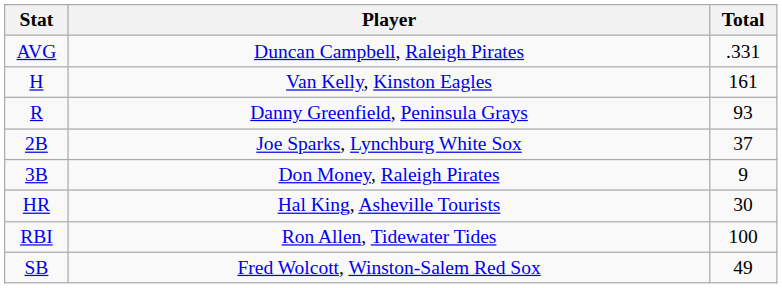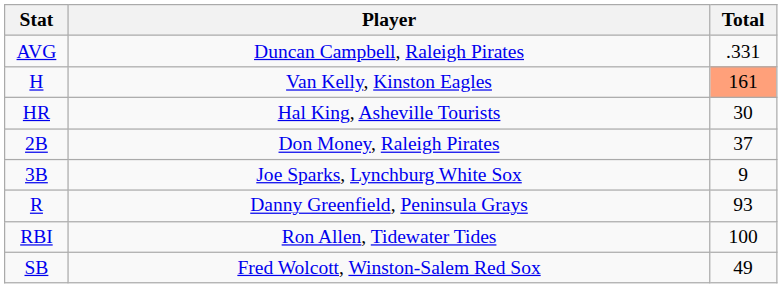 <table class="wikitable" width="40%" style="text-align:center;">
 <tr>
 <th width="5%">Stat</th>
 <th width="60%">Player</th>
 <th width="5%">Total</th>
 </tr>
 <tr>
 <td><a href='#'>AVG</a></td>
 <td><a href='#'>Duncan Campbell</a>, <a href='#'>Raleigh Pirates</a></td>
 <td>.331</td>
 </tr>
 <tr>
 <td><a href='#'>H</a></td>
 <td><a href='#'>Van Kelly</a>, <a href='#'>Kinston Eagles</a></td>
-<td>161</td>
+<td style="background: lightsalmon;">161</td>
+</tr>
+<tr>
+<td><a href='#'>HR</a></td>
+<td><a href='#'>Hal King</a>, <a href='#'>Asheville Tourists</a></td>
+<td>30</td>
+</tr>
+<tr>
+<td><a href='#'>2B</a></td>
+<td><a href='#'>Don Money</a>, <a href='#'>Raleigh Pirates</a></td>
+<td>37</td>
+</tr>
+<tr>
+<td><a href='#'>3B</a></td>
+<td><a href='#'>Joe Sparks</a>, <a href='#'>Lynchburg White Sox</a></td>
+<td>9</td>
 </tr>
 <tr>
 <td><a href='#'>R</a></td>
 <td><a href='#'>Danny Greenfield</a>, <a href='#'>Peninsula Grays</a></td>
 <td>93</td>
-</tr>
-<tr>
-<td><a href='#'>2B</a></td>
-<td><a href='#'>Joe Sparks</a>, <a href='#'>Lynchburg White Sox</a></td>
-<td>37</td>
-</tr>
-<tr>
-<td><a href='#'>3B</a></td>
-<td><a href='#'>Don Money</a>, <a href='#'>Raleigh Pirates</a></td>
-<td>9</td>
-</tr>
-<tr>
-<td><a href='#'>HR</a></td>
-<td><a href='#'>Hal King</a>, <a href='#'>Asheville Tourists</a></td>
-<td>30</td>
 </tr>
 <tr>
 <td><a href='#'>RBI</a></td>
 <td><a href='#'>Ron Allen</a>, <a href='#'>Tidewater Tides</a></td>
 <td>100</td>
 </tr>
 <tr>
 <td><a href='#'>SB</a></td>
 <td><a href='#'>Fred Wolcott</a>, <a href='#'>Winston-Salem Red Sox</a></td>
 <td>49</td>
 </tr>
 </table>
